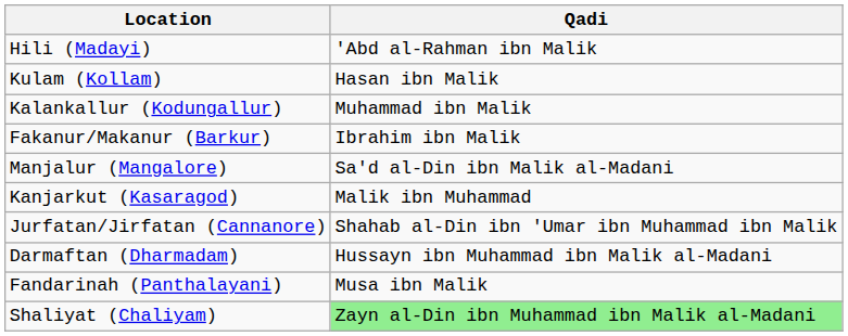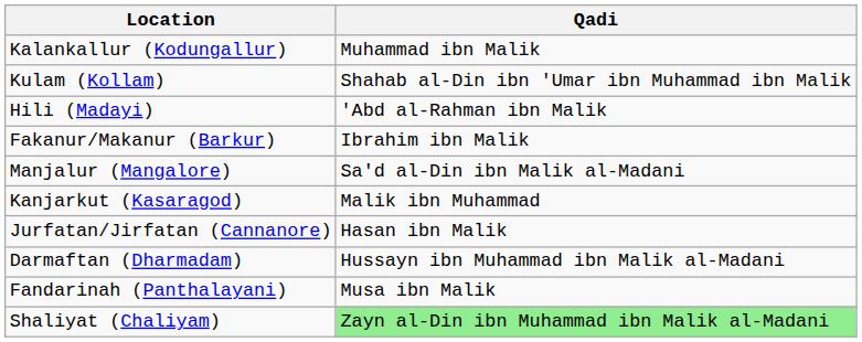 <table class="wikitable">
 <tr>
 <th>Location</th>
 <th>Qadi</th>
 </tr>
 <tr>
-<td>Hili (<a href='#'>Madayi</a>)</td>
-<td>'Abd al-Rahman ibn Malik</td>
+<td>Kalankallur (<a href='#'>Kodungallur</a>)</td>
+<td>Muhammad ibn Malik</td>
 </tr>
 <tr>
 <td>Kulam (<a href='#'>Kollam</a>)</td>
-<td>Hasan ibn Malik</td>
+<td>Shahab al-Din ibn 'Umar ibn Muhammad ibn Malik</td>
 </tr>
 <tr>
-<td>Kalankallur (<a href='#'>Kodungallur</a>)</td>
-<td>Muhammad ibn Malik</td>
+<td>Hili (<a href='#'>Madayi</a>)</td>
+<td>'Abd al-Rahman ibn Malik</td>
 </tr>
 <tr>
 <td>Fakanur/Makanur (<a href='#'>Barkur</a>)</td>
 <td>Ibrahim ibn Malik</td>
 </tr>
 <tr>
 <td>Manjalur (<a href='#'>Mangalore</a>)</td>
 <td>Sa'd al-Din ibn Malik al-Madani</td>
 </tr>
 <tr>
 <td>Kanjarkut (<a href='#'>Kasaragod</a>)</td>
 <td>Malik ibn Muhammad</td>
 </tr>
 <tr>
 <td>Jurfatan/Jirfatan (<a href='#'>Cannanore</a>)</td>
-<td>Shahab al-Din ibn 'Umar ibn Muhammad ibn Malik</td>
+<td>Hasan ibn Malik</td>
 </tr>
 <tr>
 <td>Darmaftan (<a href='#'>Dharmadam</a>)</td>
 <td>Hussayn ibn Muhammad ibn Malik al-Madani</td>
 </tr>
 <tr>
 <td>Fandarinah (<a href='#'>Panthalayani</a>)</td>
 <td>Musa ibn Malik</td>
 </tr>
 <tr>
 <td>Shaliyat (<a href='#'>Chaliyam</a>)</td>
 <td style="background: lightgreen;">Zayn al-Din ibn Muhammad ibn Malik al-Madani</td>
 </tr>
 </table>
